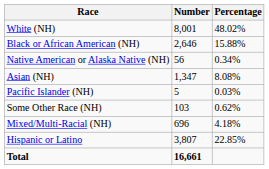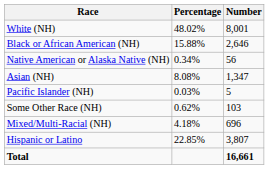 <table class="wikitable">
 <tr>
 <th>Race</th>
+<th>Percentage</th>
 <th>Number</th>
-<th>Percentage</th>
 </tr>
 <tr>
 <td><a href='#'>White</a> (NH)</td>
+<td>48.02%</td>
 <td>8,001</td>
-<td>48.02%</td>
 </tr>
 <tr>
 <td><a href='#'>Black or African American</a> (NH)</td>
+<td>15.88%</td>
 <td>2,646</td>
-<td>15.88%</td>
 </tr>
 <tr>
 <td><a href='#'>Native American</a> or <a href='#'>Alaska Native</a> (NH)</td>
+<td>0.34%</td>
 <td>56</td>
-<td>0.34%</td>
 </tr>
 <tr>
 <td><a href='#'>Asian</a> (NH)</td>
+<td>8.08%</td>
 <td>1,347</td>
-<td>8.08%</td>
 </tr>
 <tr>
 <td><a href='#'>Pacific Islander</a> (NH)</td>
+<td>0.03%</td>
 <td>5</td>
-<td>0.03%</td>
 </tr>
 <tr>
 <td>Some Other Race (NH)</td>
+<td>0.62%</td>
 <td>103</td>
-<td>0.62%</td>
 </tr>
 <tr>
 <td><a href='#'>Mixed/Multi-Racial</a> (NH)</td>
+<td>4.18%</td>
 <td>696</td>
-<td>4.18%</td>
 </tr>
 <tr>
 <td><a href='#'>Hispanic or Latino</a></td>
+<td>22.85%</td>
 <td>3,807</td>
-<td>22.85%</td>
 </tr>
 <tr>
 <td><strong>Total</strong></td>
+<td></td>
 <td><strong>16,661</strong></td>
-<td></td>
 </tr>
 </table>
